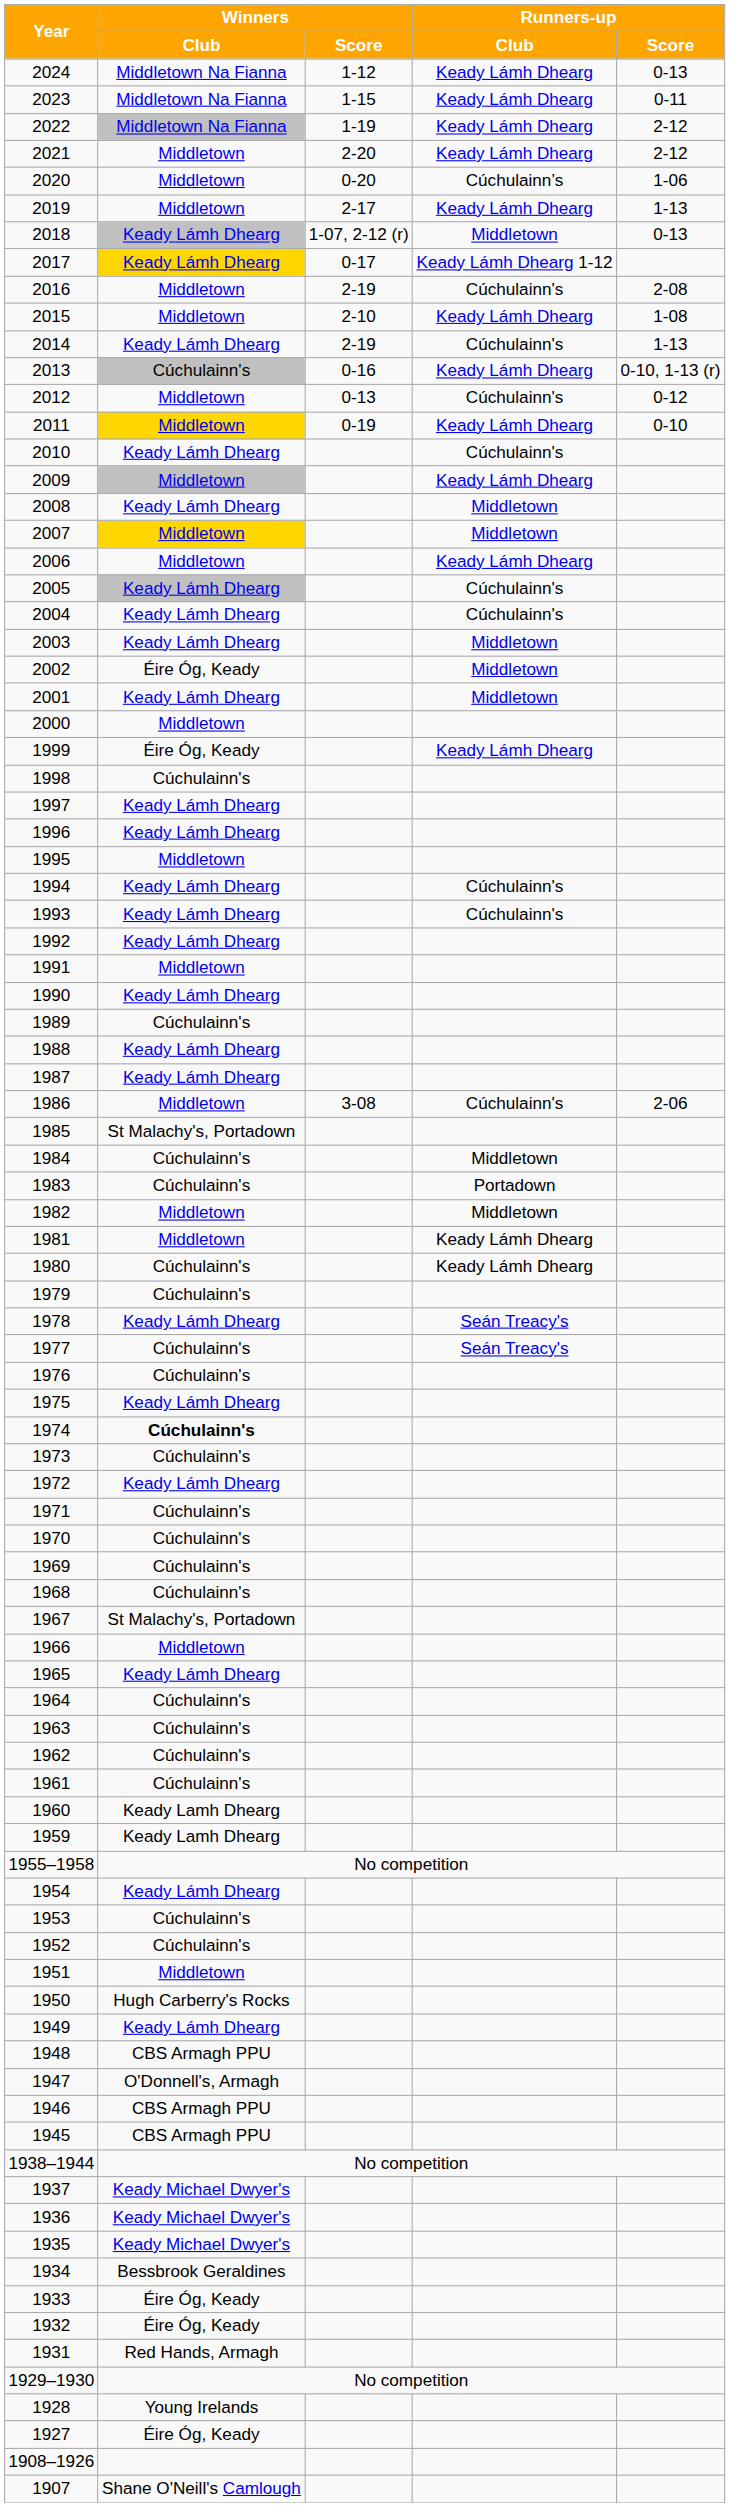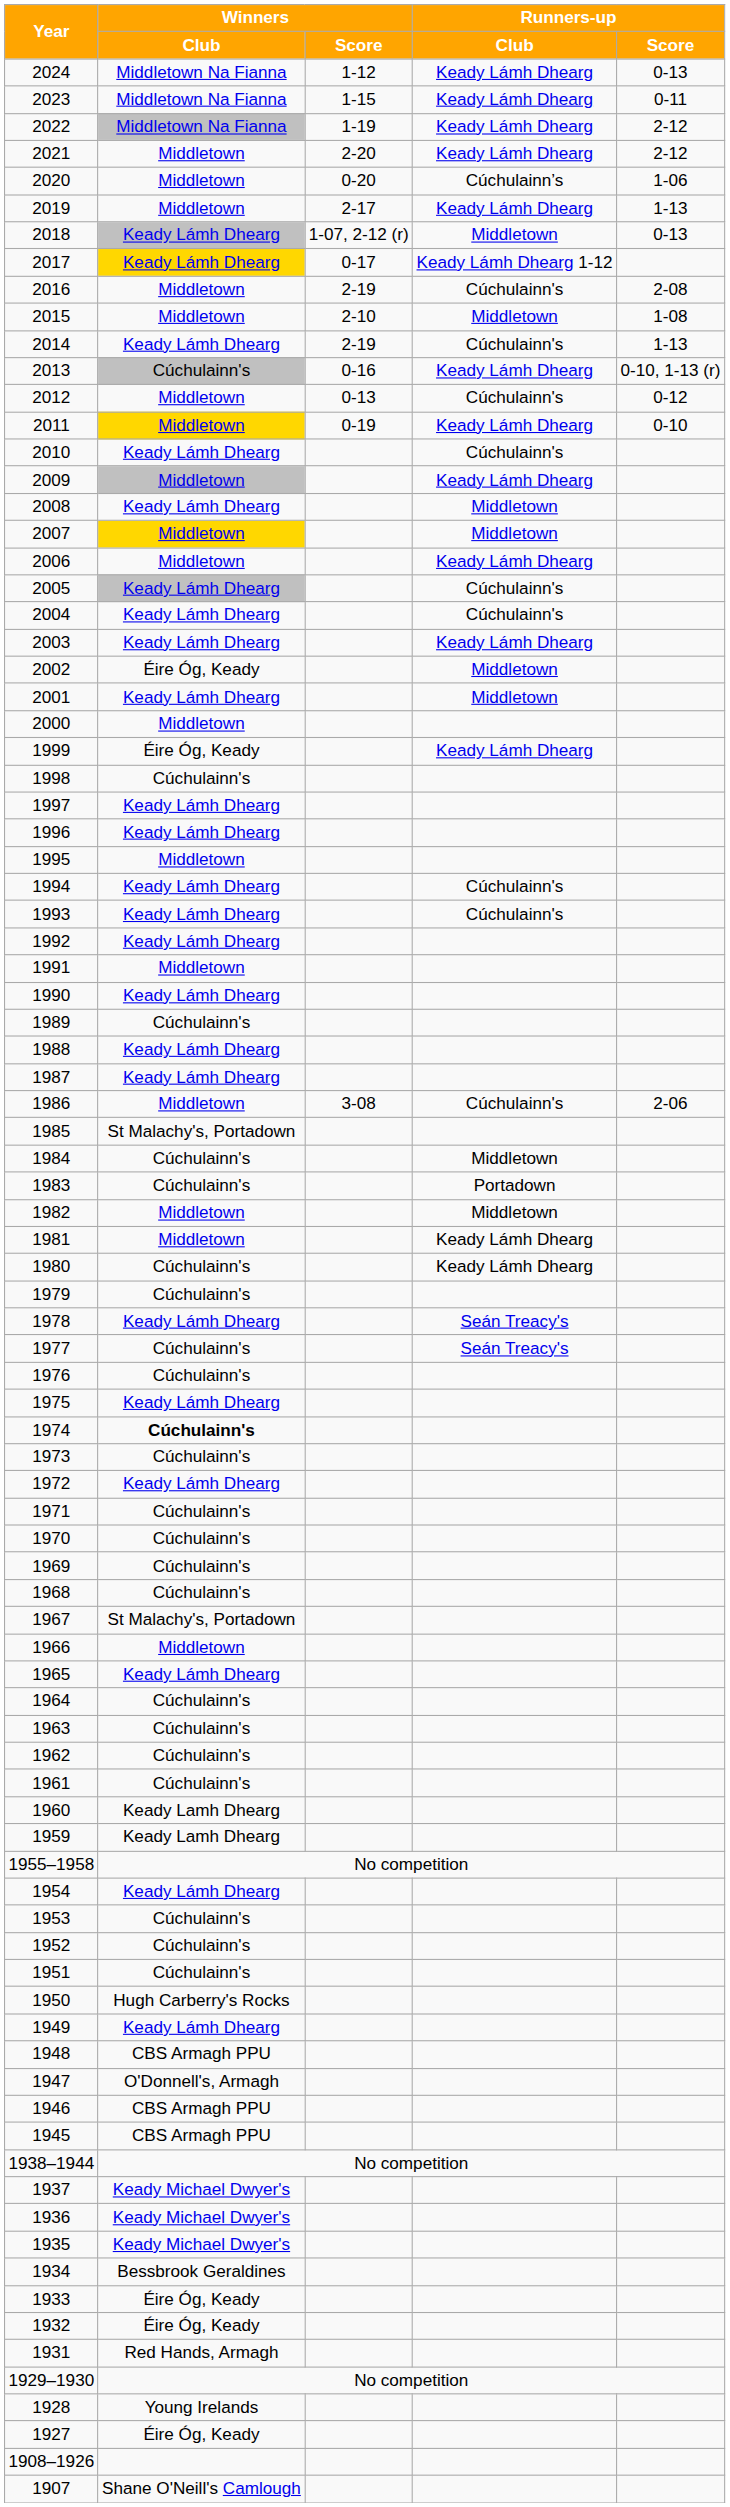 <table class="wikitable sortable" style="text-align:center;">
 <tr>
 <th rowspan="2" style="background:orange;color:white">Year</th>
 <th colspan="2" style="background:orange;color:white">Winners</th>
 <th colspan="2" style="background:orange;color:white">Runners-up</th>
 </tr>
 <tr>
 <th style="background:orange;color:white">Club</th>
 <th style="background:orange;color:white">Score</th>
 <th style="background:orange;color:white">Club</th>
 <th style="background:orange;color:white">Score</th>
 </tr>
 <tr>
 <td>2024</td>
 <td><a href='#'>Middletown Na Fianna</a></td>
 <td>1-12</td>
 <td><a href='#'>Keady Lámh Dhearg</a></td>
 <td>0-13</td>
 </tr>
 <tr>
 <td>2023</td>
 <td><a href='#'>Middletown Na Fianna</a></td>
 <td>1-15</td>
 <td><a href='#'>Keady Lámh Dhearg</a></td>
 <td>0-11</td>
 </tr>
 <tr>
 <td>2022</td>
 <td bgcolor=silver><a href='#'>Middletown Na Fianna</a></td>
 <td>1-19</td>
 <td><a href='#'>Keady Lámh Dhearg</a></td>
 <td>2-12</td>
 </tr>
 <tr>
 <td>2021</td>
 <td><a href='#'>Middletown</a></td>
 <td>2-20</td>
 <td><a href='#'>Keady Lámh Dhearg</a></td>
 <td>2-12</td>
 </tr>
 <tr>
 <td>2020</td>
 <td><a href='#'>Middletown</a></td>
 <td>0-20</td>
 <td>Cúchulainn’s</td>
 <td>1-06</td>
 </tr>
 <tr>
 <td>2019</td>
 <td><a href='#'>Middletown</a></td>
 <td>2-17</td>
 <td><a href='#'>Keady Lámh Dhearg</a></td>
 <td>1-13</td>
 </tr>
 <tr>
 <td>2018</td>
 <td bgcolor=silver><a href='#'>Keady Lámh Dhearg</a></td>
 <td>1-07, 2-12 (r)</td>
 <td><a href='#'>Middletown</a></td>
 <td>0-13</td>
 </tr>
 <tr>
 <td>2017</td>
 <td bgcolor=gold><a href='#'>Keady Lámh Dhearg</a></td>
 <td>0-17</td>
 <td><a href='#'>Keady Lámh Dhearg</a> 1-12</td>
 <td></td>
 </tr>
 <tr>
 <td>2016</td>
 <td><a href='#'>Middletown</a></td>
 <td>2-19</td>
 <td>Cúchulainn's</td>
 <td>2-08</td>
 </tr>
 <tr>
 <td>2015</td>
 <td><a href='#'>Middletown</a></td>
 <td>2-10</td>
-<td><a href='#'>Keady Lámh Dhearg</a></td>
+<td><a href='#'>Middletown</a></td>
 <td>1-08</td>
 </tr>
 <tr>
 <td>2014</td>
 <td><a href='#'>Keady Lámh Dhearg</a></td>
 <td>2-19</td>
 <td>Cúchulainn's</td>
 <td>1-13</td>
 </tr>
 <tr>
 <td>2013</td>
 <td bgcolor=silver>Cúchulainn's</td>
 <td>0-16</td>
 <td><a href='#'>Keady Lámh Dhearg</a></td>
 <td>0-10, 1-13 (r)</td>
 </tr>
 <tr>
 <td>2012</td>
 <td><a href='#'>Middletown</a></td>
 <td>0-13</td>
 <td>Cúchulainn's</td>
 <td>0-12</td>
 </tr>
 <tr>
 <td>2011</td>
 <td bgcolor=gold><a href='#'>Middletown</a></td>
 <td>0-19</td>
 <td><a href='#'>Keady Lámh Dhearg</a></td>
 <td>0-10</td>
 </tr>
 <tr>
 <td>2010</td>
 <td><a href='#'>Keady Lámh Dhearg</a></td>
 <td></td>
 <td>Cúchulainn's</td>
 <td></td>
 </tr>
 <tr>
 <td>2009</td>
 <td bgcolor=silver><a href='#'>Middletown</a></td>
 <td></td>
 <td><a href='#'>Keady Lámh Dhearg</a></td>
 <td></td>
 </tr>
 <tr>
 <td>2008</td>
 <td><a href='#'>Keady Lámh Dhearg</a></td>
 <td></td>
 <td><a href='#'>Middletown</a></td>
 <td></td>
 </tr>
 <tr>
 <td>2007</td>
 <td bgcolor=gold><a href='#'>Middletown</a></td>
 <td></td>
 <td><a href='#'>Middletown</a></td>
 <td></td>
 </tr>
 <tr>
 <td>2006</td>
 <td><a href='#'>Middletown</a></td>
 <td></td>
 <td><a href='#'>Keady Lámh Dhearg</a></td>
 <td></td>
 </tr>
 <tr>
 <td>2005</td>
 <td bgcolor=silver><a href='#'>Keady Lámh Dhearg</a></td>
 <td></td>
 <td>Cúchulainn's</td>
 <td></td>
 </tr>
 <tr>
 <td>2004</td>
 <td><a href='#'>Keady Lámh Dhearg</a></td>
 <td></td>
 <td>Cúchulainn's</td>
 <td></td>
 </tr>
 <tr>
 <td>2003</td>
 <td><a href='#'>Keady Lámh Dhearg</a></td>
 <td></td>
-<td><a href='#'>Middletown</a></td>
+<td><a href='#'>Keady Lámh Dhearg</a></td>
 <td></td>
 </tr>
 <tr>
 <td>2002</td>
 <td>Éire Óg, Keady</td>
 <td></td>
 <td><a href='#'>Middletown</a></td>
 <td></td>
 </tr>
 <tr>
 <td>2001</td>
 <td><a href='#'>Keady Lámh Dhearg</a></td>
 <td></td>
 <td><a href='#'>Middletown</a></td>
 <td></td>
 </tr>
 <tr>
 <td>2000</td>
 <td><a href='#'>Middletown</a></td>
 <td></td>
 <td></td>
 <td></td>
 </tr>
 <tr>
 <td>1999</td>
 <td>Éire Óg, Keady</td>
 <td></td>
 <td><a href='#'>Keady Lámh Dhearg</a></td>
 <td></td>
 </tr>
 <tr>
 <td>1998</td>
 <td>Cúchulainn's</td>
 <td></td>
 <td></td>
 <td></td>
 </tr>
 <tr>
 <td>1997</td>
 <td><a href='#'>Keady Lámh Dhearg</a></td>
 <td></td>
 <td></td>
 <td></td>
 </tr>
 <tr>
 <td>1996</td>
 <td><a href='#'>Keady Lámh Dhearg</a></td>
 <td></td>
 <td></td>
 <td></td>
 </tr>
 <tr>
 <td>1995</td>
 <td><a href='#'>Middletown</a></td>
 <td></td>
 <td></td>
 <td></td>
 </tr>
 <tr>
 <td>1994</td>
 <td><a href='#'>Keady Lámh Dhearg</a></td>
 <td></td>
 <td>Cúchulainn's</td>
 <td></td>
 </tr>
 <tr>
 <td>1993</td>
 <td><a href='#'>Keady Lámh Dhearg</a></td>
 <td></td>
 <td>Cúchulainn's</td>
 <td></td>
 </tr>
 <tr>
 <td>1992</td>
 <td><a href='#'>Keady Lámh Dhearg</a></td>
 <td></td>
 <td></td>
 <td></td>
 </tr>
 <tr>
 <td>1991</td>
 <td><a href='#'>Middletown</a></td>
 <td></td>
 <td></td>
 <td></td>
 </tr>
 <tr>
 <td>1990</td>
 <td><a href='#'>Keady Lámh Dhearg</a></td>
 <td></td>
 <td></td>
 <td></td>
 </tr>
 <tr>
 <td>1989</td>
 <td>Cúchulainn's</td>
 <td></td>
 <td></td>
 <td></td>
 </tr>
 <tr>
 <td>1988</td>
 <td><a href='#'>Keady Lámh Dhearg</a></td>
 <td></td>
 <td></td>
 <td></td>
 </tr>
 <tr>
 <td>1987</td>
 <td><a href='#'>Keady Lámh Dhearg</a></td>
 <td></td>
 <td></td>
 <td></td>
 </tr>
 <tr>
 <td>1986</td>
 <td><a href='#'>Middletown</a></td>
 <td>3-08</td>
 <td>Cúchulainn's</td>
 <td>2-06</td>
 </tr>
 <tr>
 <td>1985</td>
 <td>St Malachy's, Portadown</td>
 <td></td>
 <td></td>
 <td></td>
 </tr>
 <tr>
 <td>1984</td>
 <td>Cúchulainn's</td>
 <td></td>
 <td>Middletown</td>
 <td></td>
 </tr>
 <tr>
 <td>1983</td>
 <td>Cúchulainn's</td>
 <td></td>
 <td>Portadown</td>
 <td></td>
 </tr>
 <tr>
 <td>1982</td>
 <td><a href='#'>Middletown</a></td>
 <td></td>
 <td>Middletown</td>
 <td></td>
 </tr>
 <tr>
 <td>1981</td>
 <td><a href='#'>Middletown</a></td>
 <td></td>
 <td>Keady Lámh Dhearg</td>
 <td></td>
 </tr>
 <tr>
 <td>1980</td>
 <td>Cúchulainn's</td>
 <td></td>
 <td>Keady Lámh Dhearg</td>
 <td></td>
 </tr>
 <tr>
 <td>1979</td>
 <td>Cúchulainn's</td>
 <td></td>
 <td></td>
 <td></td>
 </tr>
 <tr>
 <td>1978</td>
 <td><a href='#'>Keady Lámh Dhearg</a></td>
 <td></td>
 <td><a href='#'>Seán Treacy's</a></td>
 <td></td>
 </tr>
 <tr>
 <td>1977</td>
 <td>Cúchulainn's</td>
 <td></td>
 <td><a href='#'>Seán Treacy's</a></td>
 <td></td>
 </tr>
 <tr>
 <td>1976</td>
 <td>Cúchulainn's</td>
 <td></td>
 <td></td>
 <td></td>
 </tr>
 <tr>
 <td>1975</td>
 <td><a href='#'>Keady Lámh Dhearg</a></td>
 <td></td>
 <td></td>
 <td></td>
 </tr>
 <tr>
 <td>1974</td>
 <td><strong>Cúchulainn's</strong></td>
 <td></td>
 <td></td>
 <td></td>
 </tr>
 <tr>
 <td>1973</td>
 <td>Cúchulainn's</td>
 <td></td>
 <td></td>
 <td></td>
 </tr>
 <tr>
 <td>1972</td>
 <td><a href='#'>Keady Lámh Dhearg</a></td>
 <td></td>
 <td></td>
 <td></td>
 </tr>
 <tr>
 <td>1971</td>
 <td>Cúchulainn's</td>
 <td></td>
 <td></td>
 <td></td>
 </tr>
 <tr>
 <td>1970</td>
 <td>Cúchulainn's</td>
 <td></td>
 <td></td>
 <td></td>
 </tr>
 <tr>
 <td>1969</td>
 <td>Cúchulainn's</td>
 <td></td>
 <td></td>
 <td></td>
 </tr>
 <tr>
 <td>1968</td>
 <td>Cúchulainn's</td>
 <td></td>
 <td></td>
 <td></td>
 </tr>
 <tr>
 <td>1967</td>
 <td>St Malachy's, Portadown</td>
 <td></td>
 <td></td>
 <td></td>
 </tr>
 <tr>
 <td>1966</td>
 <td><a href='#'>Middletown</a></td>
 <td></td>
 <td></td>
 <td></td>
 </tr>
 <tr>
 <td>1965</td>
 <td><a href='#'>Keady Lámh Dhearg</a></td>
 <td></td>
 <td></td>
 <td></td>
 </tr>
 <tr>
 <td>1964</td>
 <td>Cúchulainn's</td>
 <td></td>
 <td></td>
 <td></td>
 </tr>
 <tr>
 <td>1963</td>
 <td>Cúchulainn's</td>
 <td></td>
 <td></td>
 <td></td>
 </tr>
 <tr>
 <td>1962</td>
 <td>Cúchulainn's</td>
 <td></td>
 <td></td>
 <td></td>
 </tr>
 <tr>
 <td>1961</td>
 <td>Cúchulainn's</td>
 <td></td>
 <td></td>
 <td></td>
 </tr>
 <tr>
 <td>1960</td>
 <td>Keady Lamh Dhearg</td>
 <td></td>
 <td></td>
 <td></td>
 </tr>
 <tr>
 <td>1959</td>
 <td>Keady Lamh Dhearg</td>
 <td></td>
 <td></td>
 <td></td>
 </tr>
 <tr>
 <td>1955–1958</td>
 <td colspan="4">No competition</td>
 </tr>
 <tr>
 <td>1954</td>
 <td><a href='#'>Keady Lámh Dhearg</a></td>
 <td></td>
 <td></td>
 <td></td>
 </tr>
 <tr>
 <td>1953</td>
 <td>Cúchulainn's</td>
 <td></td>
 <td></td>
 <td></td>
 </tr>
 <tr>
 <td>1952</td>
 <td>Cúchulainn's</td>
 <td></td>
 <td></td>
 <td></td>
 </tr>
 <tr>
 <td>1951</td>
-<td><a href='#'>Middletown</a></td>
+<td>Cúchulainn's</td>
 <td></td>
 <td></td>
 <td></td>
 </tr>
 <tr>
 <td>1950</td>
 <td>Hugh Carberry's Rocks</td>
 <td></td>
 <td></td>
 <td></td>
 </tr>
 <tr>
 <td>1949</td>
 <td><a href='#'>Keady Lámh Dhearg</a></td>
 <td></td>
 <td></td>
 <td></td>
 </tr>
 <tr>
 <td>1948</td>
 <td>CBS Armagh PPU</td>
 <td></td>
 <td></td>
 <td></td>
 </tr>
 <tr>
 <td>1947</td>
 <td>O'Donnell's, Armagh</td>
 <td></td>
 <td></td>
 <td></td>
 </tr>
 <tr>
 <td>1946</td>
 <td>CBS Armagh PPU</td>
 <td></td>
 <td></td>
 <td></td>
 </tr>
 <tr>
 <td>1945</td>
 <td>CBS Armagh PPU</td>
 <td></td>
 <td></td>
 <td></td>
 </tr>
 <tr>
 <td>1938–1944</td>
 <td colspan="4">No competition</td>
 </tr>
 <tr>
 <td>1937</td>
 <td><a href='#'>Keady Michael Dwyer's</a></td>
 <td></td>
 <td></td>
 <td></td>
 </tr>
 <tr>
 <td>1936</td>
 <td><a href='#'>Keady Michael Dwyer's</a></td>
 <td></td>
 <td></td>
 <td></td>
 </tr>
 <tr>
 <td>1935</td>
 <td><a href='#'>Keady Michael Dwyer's</a></td>
 <td></td>
 <td></td>
 <td></td>
 </tr>
 <tr>
 <td>1934</td>
 <td>Bessbrook Geraldines</td>
 <td></td>
 <td></td>
 <td></td>
 </tr>
 <tr>
 <td>1933</td>
 <td>Éire Óg, Keady</td>
 <td></td>
 <td></td>
 <td></td>
 </tr>
 <tr>
 <td>1932</td>
 <td>Éire Óg, Keady</td>
 <td></td>
 <td></td>
 <td></td>
 </tr>
 <tr>
 <td>1931</td>
 <td>Red Hands, Armagh</td>
 <td></td>
 <td></td>
 <td></td>
 </tr>
 <tr>
 <td>1929–1930</td>
 <td colspan="4">No competition</td>
 </tr>
 <tr>
 <td>1928</td>
 <td>Young Irelands</td>
 <td></td>
 <td></td>
 <td></td>
 </tr>
 <tr>
 <td>1927</td>
 <td>Éire Óg, Keady</td>
 <td></td>
 <td></td>
 <td></td>
 </tr>
 <tr>
 <td>1908–1926</td>
 <td></td>
 <td></td>
 <td></td>
 <td></td>
 </tr>
 <tr>
 <td>1907</td>
 <td>Shane O'Neill's <a href='#'>Camlough</a></td>
 <td></td>
 <td></td>
 <td></td>
 </tr>
 </table>
